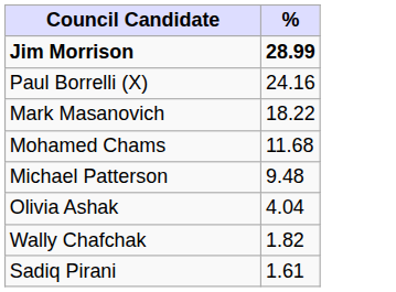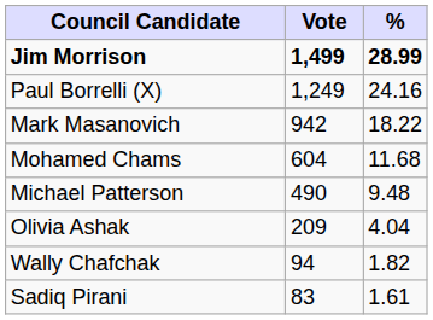 <table class="wikitable sortable">
 <tr>
 <th style="background:#ddf; width:200px;">Council Candidate</th>
+<th style="background:#ddf; width:50px;">Vote</th>
 <th style="background:#ddf; width:30px;">%</th>
 </tr>
 <tr>
 <td><strong>Jim Morrison</strong></td>
+<td><strong>1,499</strong></td>
 <td><strong>28.99</strong></td>
 </tr>
 <tr>
 <td>Paul Borrelli (X)</td>
+<td>1,249</td>
 <td>24.16</td>
 </tr>
 <tr>
 <td>Mark Masanovich</td>
+<td>942</td>
 <td>18.22</td>
 </tr>
 <tr>
 <td>Mohamed Chams</td>
+<td>604</td>
 <td>11.68</td>
 </tr>
 <tr>
 <td>Michael Patterson</td>
+<td>490</td>
 <td>9.48</td>
 </tr>
 <tr>
 <td>Olivia Ashak</td>
+<td>209</td>
 <td>4.04</td>
 </tr>
 <tr>
 <td>Wally Chafchak</td>
+<td>94</td>
 <td>1.82</td>
 </tr>
 <tr>
 <td>Sadiq Pirani</td>
+<td>83</td>
 <td>1.61</td>
 </tr>
 </table>
